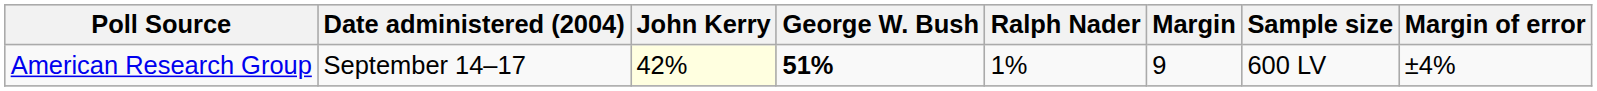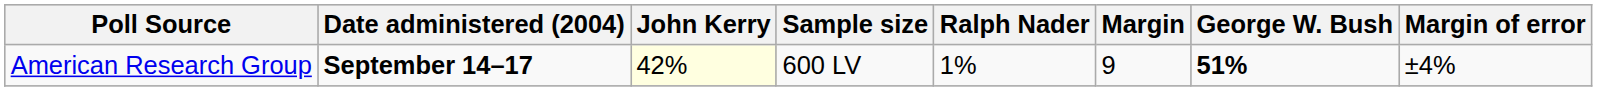 <table class="wikitable">
 <tr>
 <th>Poll Source</th>
 <th>Date administered (2004)</th>
 <th>John Kerry</th>
-<th>George W. Bush</th>
+<th>Sample size</th>
 <th>Ralph Nader</th>
 <th>Margin</th>
-<th>Sample size</th>
+<th>George W. Bush</th>
 <th>Margin of error</th>
 </tr>
 <tr>
 <td><a href='#'>American Research Group</a></td>
-<td>September 14–17</td>
+<td><strong>September 14–17</strong></td>
 <td style="background: lightyellow;">42%</td>
-<td><strong>51%</strong></td>
+<td>600 LV</td>
 <td>1%</td>
 <td>9</td>
-<td>600 LV</td>
+<td><strong>51%</strong></td>
 <td>±4%</td>
 </tr>
 </table>
